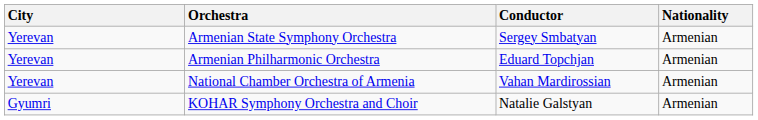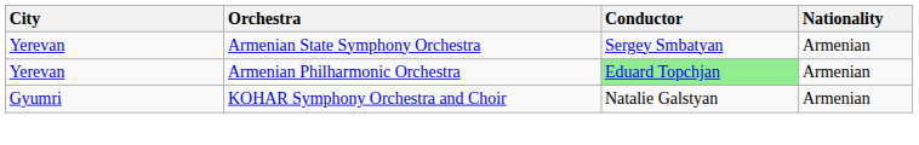 <table class="wikitable">
 <tr>
 <td style="width: 200px; background: #f2f2f2"><strong>City</strong></td>
 <td style="width: 350px; background: #f2f2f2"><strong>Orchestra</strong></td>
 <td style="width: 180px; background: #f2f2f2"><strong>Conductor</strong></td>
 <td style="width: 100px; background: #f2f2f2"><strong>Nationality</strong></td>
 </tr>
 <tr>
 <td><a href='#'>Yerevan</a></td>
 <td><a href='#'>Armenian State Symphony Orchestra</a></td>
 <td><a href='#'>Sergey Smbatyan </a></td>
 <td>Armenian</td>
 </tr>
 <tr>
 <td><a href='#'>Yerevan</a></td>
 <td><a href='#'>Armenian Philharmonic Orchestra</a></td>
-<td><a href='#'>Eduard Topchjan</a></td>
-<td>Armenian</td>
-</tr>
-<tr>
-<td><a href='#'>Yerevan</a></td>
-<td><a href='#'>National Chamber Orchestra of Armenia</a></td>
-<td><a href='#'>Vahan Mardirossian</a></td>
+<td style="background: lightgreen;"><a href='#'>Eduard Topchjan</a></td>
 <td>Armenian</td>
 </tr>
 <tr>
 <td><a href='#'>Gyumri </a></td>
 <td><a href='#'>KOHAR Symphony Orchestra and Choir</a></td>
 <td>Natalie Galstyan</td>
 <td>Armenian</td>
 </tr>
 </table>
